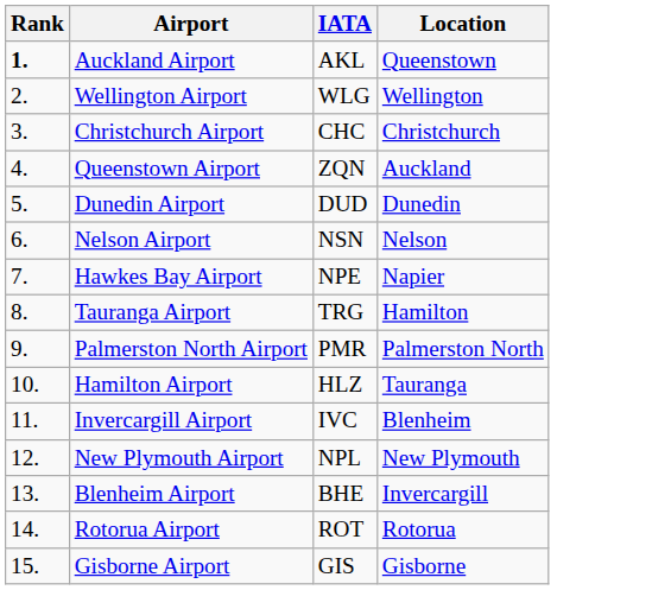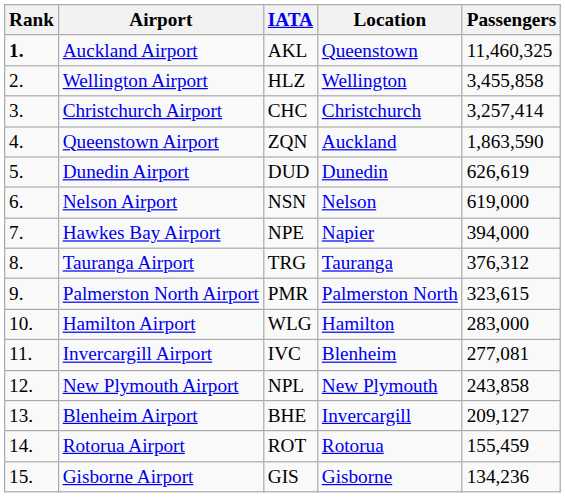 <table class="wikitable">
 <tr>
 <th>Rank</th>
 <th>Airport</th>
 <th><a href='#'>IATA</a></th>
 <th>Location</th>
+<th>Passengers</th>
 </tr>
 <tr>
 <td><strong>1.</strong></td>
 <td><a href='#'>Auckland Airport</a></td>
 <td>AKL</td>
 <td><a href='#'>Queenstown</a></td>
+<td>11,460,325</td>
 </tr>
 <tr>
 <td>2.</td>
 <td><a href='#'>Wellington Airport</a></td>
-<td>WLG</td>
+<td>HLZ</td>
 <td><a href='#'>Wellington</a></td>
+<td>3,455,858</td>
 </tr>
 <tr>
 <td>3.</td>
 <td><a href='#'>Christchurch Airport</a></td>
 <td>CHC</td>
 <td><a href='#'>Christchurch</a></td>
+<td>3,257,414 </td>
 </tr>
 <tr>
 <td>4.</td>
 <td><a href='#'>Queenstown Airport</a></td>
 <td>ZQN</td>
 <td><a href='#'>Auckland</a></td>
+<td>1,863,590</td>
 </tr>
 <tr>
 <td>5.</td>
 <td><a href='#'>Dunedin Airport</a></td>
 <td>DUD</td>
 <td><a href='#'>Dunedin</a></td>
+<td>626,619</td>
 </tr>
 <tr>
 <td>6.</td>
 <td><a href='#'>Nelson Airport</a></td>
 <td>NSN</td>
 <td><a href='#'>Nelson</a></td>
+<td>619,000</td>
 </tr>
 <tr>
 <td>7.</td>
 <td><a href='#'>Hawkes Bay Airport</a></td>
 <td>NPE</td>
 <td><a href='#'>Napier</a></td>
+<td>394,000</td>
 </tr>
 <tr>
 <td>8.</td>
 <td><a href='#'>Tauranga Airport</a></td>
 <td>TRG</td>
-<td><a href='#'>Hamilton</a></td>
+<td><a href='#'>Tauranga</a></td>
+<td>376,312</td>
 </tr>
 <tr>
 <td>9.</td>
 <td><a href='#'>Palmerston North Airport</a></td>
 <td>PMR</td>
 <td><a href='#'>Palmerston North</a></td>
+<td>323,615</td>
 </tr>
 <tr>
 <td>10.</td>
 <td><a href='#'>Hamilton Airport</a></td>
-<td>HLZ</td>
-<td><a href='#'>Tauranga</a></td>
+<td>WLG</td>
+<td><a href='#'>Hamilton</a></td>
+<td>283,000</td>
 </tr>
 <tr>
 <td>11.</td>
 <td><a href='#'>Invercargill Airport</a></td>
 <td>IVC</td>
 <td><a href='#'>Blenheim</a></td>
+<td>277,081</td>
 </tr>
 <tr>
 <td>12.</td>
 <td><a href='#'>New Plymouth Airport</a></td>
 <td>NPL</td>
 <td><a href='#'>New Plymouth</a></td>
+<td>243,858</td>
 </tr>
 <tr>
 <td>13.</td>
 <td><a href='#'>Blenheim Airport</a></td>
 <td>BHE</td>
 <td><a href='#'>Invercargill</a></td>
+<td>209,127</td>
 </tr>
 <tr>
 <td>14.</td>
 <td><a href='#'>Rotorua Airport</a></td>
 <td>ROT</td>
 <td><a href='#'>Rotorua</a></td>
+<td>155,459</td>
 </tr>
 <tr>
 <td>15.</td>
 <td><a href='#'>Gisborne Airport</a></td>
 <td>GIS</td>
 <td><a href='#'>Gisborne</a></td>
+<td>134,236</td>
 </tr>
 </table>
